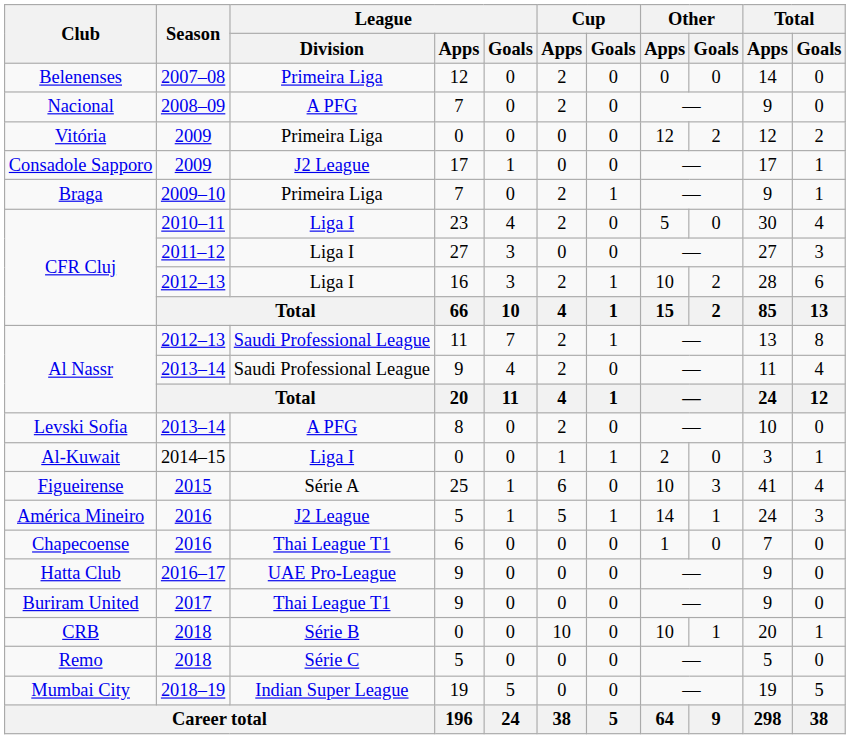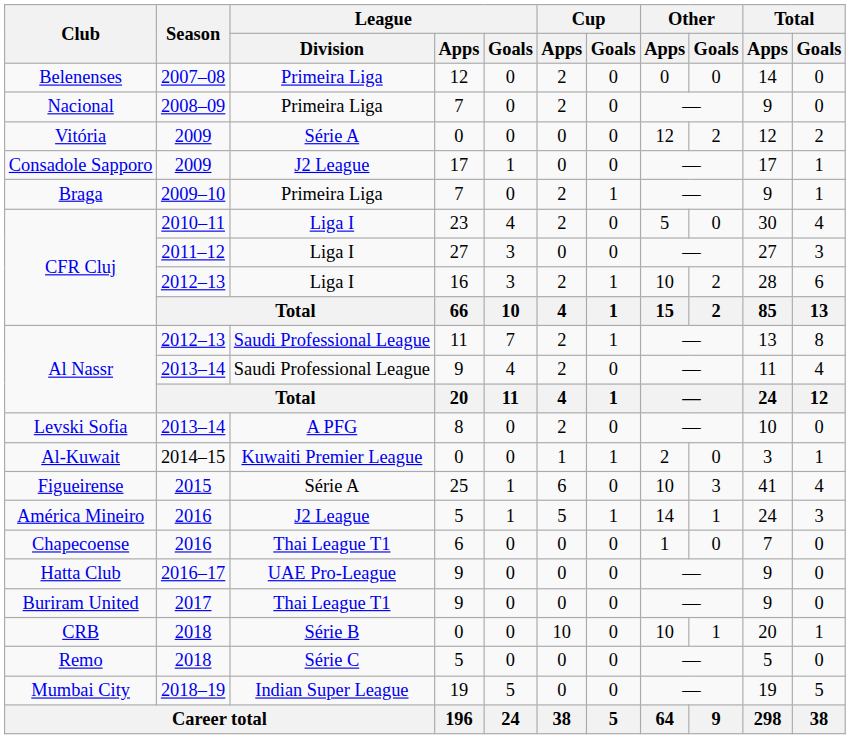 <table class="wikitable" style="text-align:center">
 <tr>
 <th rowspan="2">Club</th>
 <th rowspan="2">Season</th>
 <th colspan="3">League</th>
 <th colspan="2">Cup</th>
 <th colspan="2">Other</th>
 <th colspan="2">Total</th>
 </tr>
 <tr>
 <th>Division</th>
 <th>Apps</th>
 <th>Goals</th>
 <th>Apps</th>
 <th>Goals</th>
 <th>Apps</th>
 <th>Goals</th>
 <th>Apps</th>
 <th>Goals</th>
 </tr>
 <tr>
 <td><a href='#'>Belenenses</a></td>
 <td><a href='#'>2007–08</a></td>
 <td><a href='#'>Primeira Liga</a></td>
 <td>12</td>
 <td>0</td>
 <td>2</td>
 <td>0</td>
 <td>0</td>
 <td>0</td>
 <td>14</td>
 <td>0</td>
 </tr>
 <tr>
 <td><a href='#'>Nacional</a></td>
 <td><a href='#'>2008–09</a></td>
-<td><a href='#'>A PFG</a></td>
+<td>Primeira Liga</td>
 <td>7</td>
 <td>0</td>
 <td>2</td>
 <td>0</td>
 <td colspan="2">—</td>
 <td>9</td>
 <td>0</td>
 </tr>
 <tr>
 <td><a href='#'>Vitória</a></td>
 <td><a href='#'>2009</a></td>
-<td>Primeira Liga</td>
+<td><a href='#'>Série A</a></td>
 <td>0</td>
 <td>0</td>
 <td>0</td>
 <td>0</td>
 <td>12</td>
 <td>2</td>
 <td>12</td>
 <td>2</td>
 </tr>
 <tr>
 <td><a href='#'>Consadole Sapporo</a></td>
 <td><a href='#'>2009</a></td>
 <td><a href='#'>J2 League</a></td>
 <td>17</td>
 <td>1</td>
 <td>0</td>
 <td>0</td>
 <td colspan="2">—</td>
 <td>17</td>
 <td>1</td>
 </tr>
 <tr>
 <td><a href='#'>Braga</a></td>
 <td><a href='#'>2009–10</a></td>
 <td>Primeira Liga</td>
 <td>7</td>
 <td>0</td>
 <td>2</td>
 <td>1</td>
 <td colspan="2">—</td>
 <td>9</td>
 <td>1</td>
 </tr>
 <tr>
 <td rowspan="4"><a href='#'>CFR Cluj</a></td>
 <td><a href='#'>2010–11</a></td>
 <td><a href='#'>Liga I</a></td>
 <td>23</td>
 <td>4</td>
 <td>2</td>
 <td>0</td>
 <td>5</td>
 <td>0</td>
 <td>30</td>
 <td>4</td>
 </tr>
 <tr>
 <td><a href='#'>2011–12</a></td>
 <td>Liga I</td>
 <td>27</td>
 <td>3</td>
 <td>0</td>
 <td>0</td>
 <td colspan="2">—</td>
 <td>27</td>
 <td>3</td>
 </tr>
 <tr>
 <td><a href='#'>2012–13</a></td>
 <td>Liga I</td>
 <td>16</td>
 <td>3</td>
 <td>2</td>
 <td>1</td>
 <td>10</td>
 <td>2</td>
 <td>28</td>
 <td>6</td>
 </tr>
 <tr>
 <th colspan="2">Total</th>
 <th>66</th>
 <th>10</th>
 <th>4</th>
 <th>1</th>
 <th>15</th>
 <th>2</th>
 <th>85</th>
 <th>13</th>
 </tr>
 <tr>
 <td rowspan="3"><a href='#'>Al Nassr</a></td>
 <td><a href='#'>2012–13</a></td>
 <td><a href='#'>Saudi Professional League</a></td>
 <td>11</td>
 <td>7</td>
 <td>2</td>
 <td>1</td>
 <td colspan="2">—</td>
 <td>13</td>
 <td>8</td>
 </tr>
 <tr>
 <td><a href='#'>2013–14</a></td>
 <td>Saudi Professional League</td>
 <td>9</td>
 <td>4</td>
 <td>2</td>
 <td>0</td>
 <td colspan="2">—</td>
 <td>11</td>
 <td>4</td>
 </tr>
 <tr>
 <th colspan="2">Total</th>
 <th>20</th>
 <th>11</th>
 <th>4</th>
 <th>1</th>
 <th colspan="2">—</th>
 <th>24</th>
 <th>12</th>
 </tr>
 <tr>
 <td><a href='#'>Levski Sofia</a></td>
 <td><a href='#'>2013–14</a></td>
 <td><a href='#'>A PFG</a></td>
 <td>8</td>
 <td>0</td>
 <td>2</td>
 <td>0</td>
 <td colspan="2">—</td>
 <td>10</td>
 <td>0</td>
 </tr>
 <tr>
 <td><a href='#'>Al-Kuwait</a></td>
 <td>2014–15</td>
-<td><a href='#'>Liga I</a></td>
+<td><a href='#'>Kuwaiti Premier League</a></td>
 <td>0</td>
 <td>0</td>
 <td>1</td>
 <td>1</td>
 <td>2</td>
 <td>0</td>
 <td>3</td>
 <td>1</td>
 </tr>
 <tr>
 <td><a href='#'>Figueirense</a></td>
 <td><a href='#'>2015</a></td>
 <td>Série A</td>
 <td>25</td>
 <td>1</td>
 <td>6</td>
 <td>0</td>
 <td>10</td>
 <td>3</td>
 <td>41</td>
 <td>4</td>
 </tr>
 <tr>
 <td><a href='#'>América Mineiro</a></td>
 <td><a href='#'>2016</a></td>
 <td><a href='#'>J2 League</a></td>
 <td>5</td>
 <td>1</td>
 <td>5</td>
 <td>1</td>
 <td>14</td>
 <td>1</td>
 <td>24</td>
 <td>3</td>
 </tr>
 <tr>
 <td><a href='#'>Chapecoense</a></td>
 <td><a href='#'>2016</a></td>
 <td><a href='#'>Thai League T1</a></td>
 <td>6</td>
 <td>0</td>
 <td>0</td>
 <td>0</td>
 <td>1</td>
 <td>0</td>
 <td>7</td>
 <td>0</td>
 </tr>
 <tr>
 <td><a href='#'>Hatta Club</a></td>
 <td><a href='#'>2016–17</a></td>
 <td><a href='#'>UAE Pro-League</a></td>
 <td>9</td>
 <td>0</td>
 <td>0</td>
 <td>0</td>
 <td colspan="2">—</td>
 <td>9</td>
 <td>0</td>
 </tr>
 <tr>
 <td><a href='#'>Buriram United</a></td>
 <td><a href='#'>2017</a></td>
 <td><a href='#'>Thai League T1</a></td>
 <td>9</td>
 <td>0</td>
 <td>0</td>
 <td>0</td>
 <td colspan="2">—</td>
 <td>9</td>
 <td>0</td>
 </tr>
 <tr>
 <td><a href='#'>CRB</a></td>
 <td><a href='#'>2018</a></td>
 <td><a href='#'>Série B</a></td>
 <td>0</td>
 <td>0</td>
 <td>10</td>
 <td>0</td>
 <td>10</td>
 <td>1</td>
 <td>20</td>
 <td>1</td>
 </tr>
 <tr>
 <td><a href='#'>Remo</a></td>
 <td><a href='#'>2018</a></td>
 <td><a href='#'>Série C</a></td>
 <td>5</td>
 <td>0</td>
 <td>0</td>
 <td>0</td>
 <td colspan="2">—</td>
 <td>5</td>
 <td>0</td>
 </tr>
 <tr>
 <td><a href='#'>Mumbai City</a></td>
 <td><a href='#'>2018–19</a></td>
 <td><a href='#'>Indian Super League</a></td>
 <td>19</td>
 <td>5</td>
 <td>0</td>
 <td>0</td>
 <td colspan="2">—</td>
 <td>19</td>
 <td>5</td>
 </tr>
 <tr>
 <th colspan="3">Career total</th>
 <th>196</th>
 <th>24</th>
 <th>38</th>
 <th>5</th>
 <th>64</th>
 <th>9</th>
 <th>298</th>
 <th>38</th>
 </tr>
 </table>
